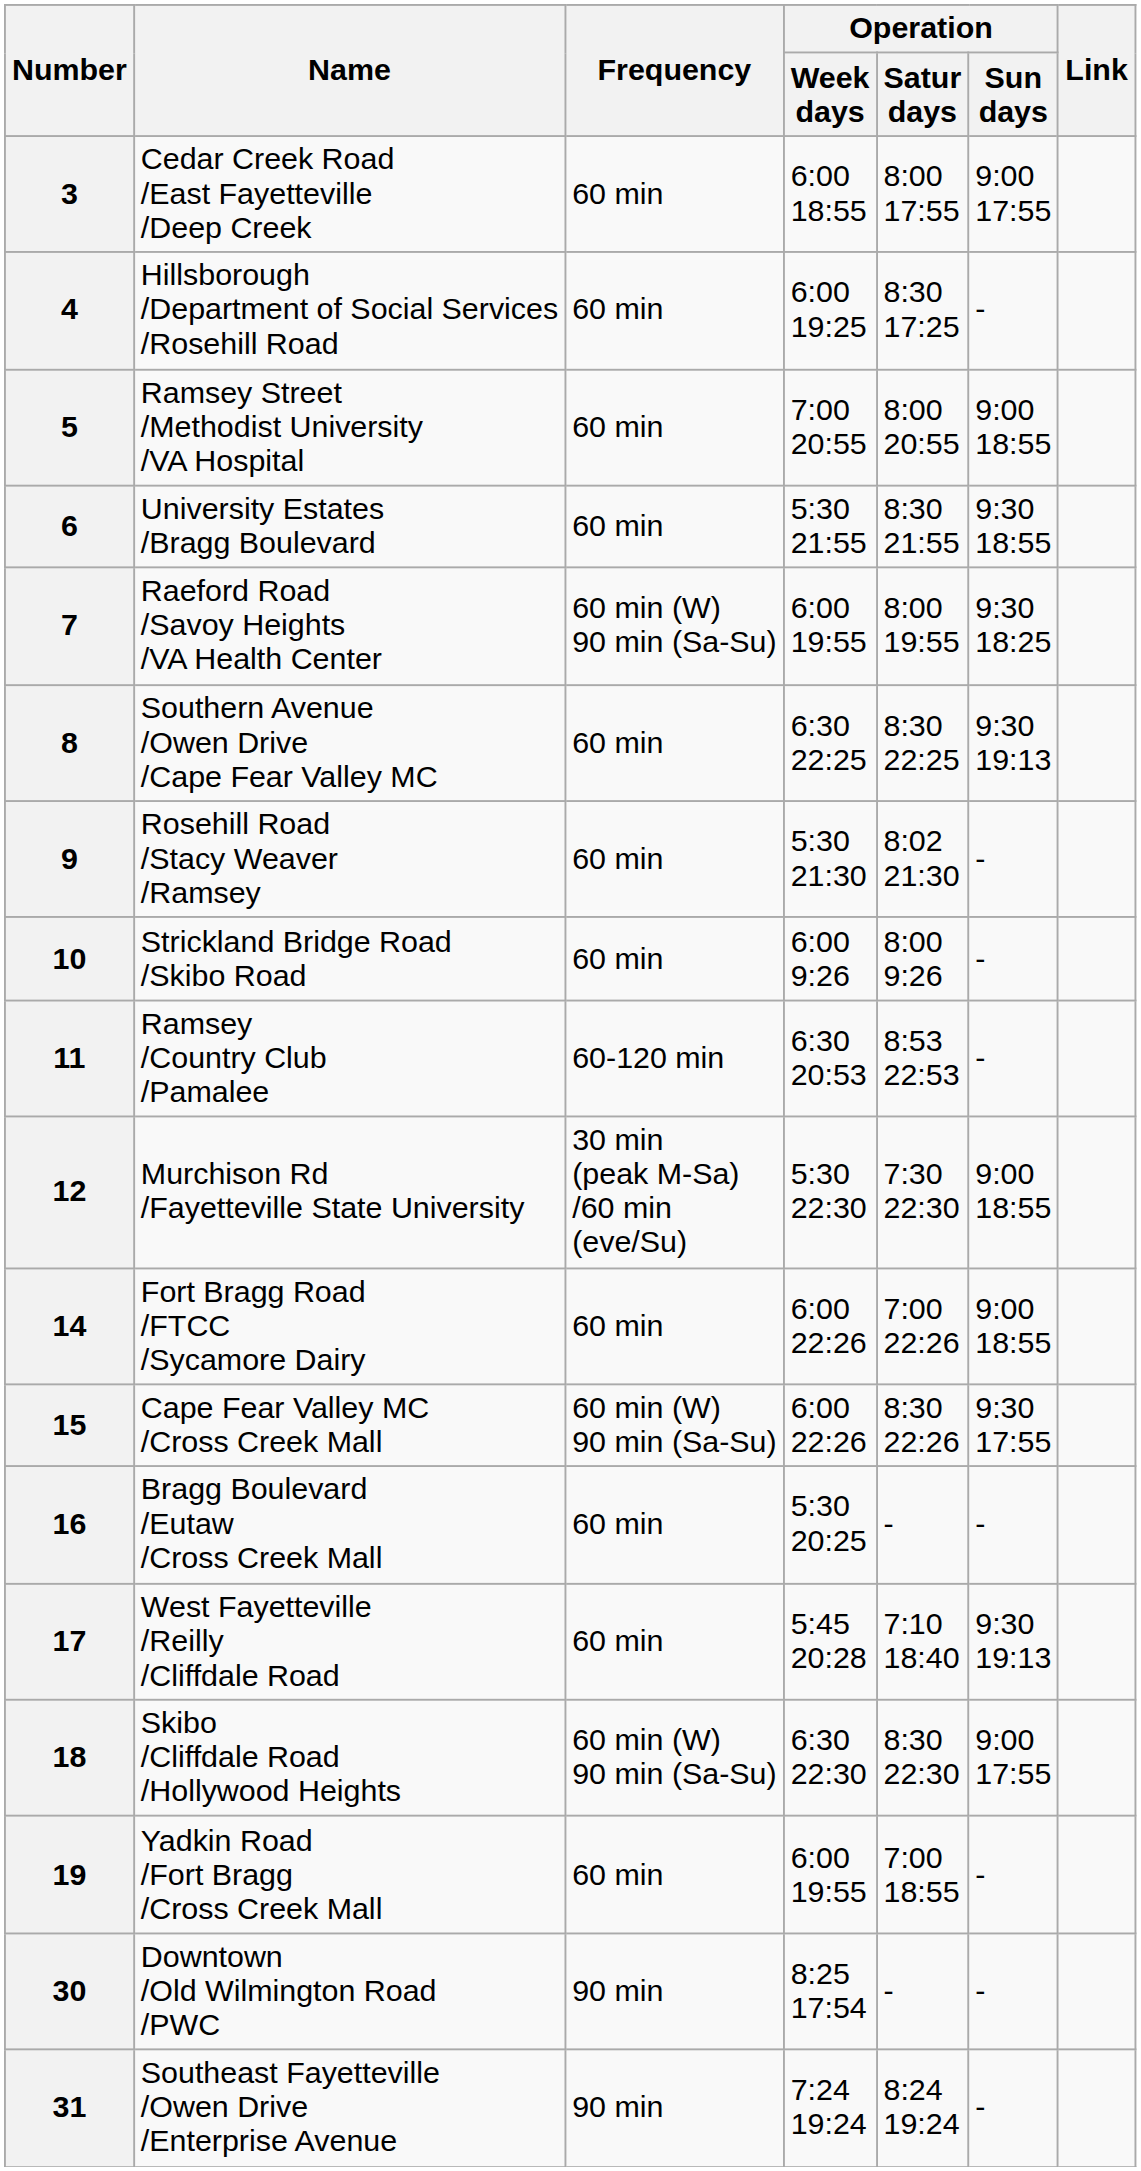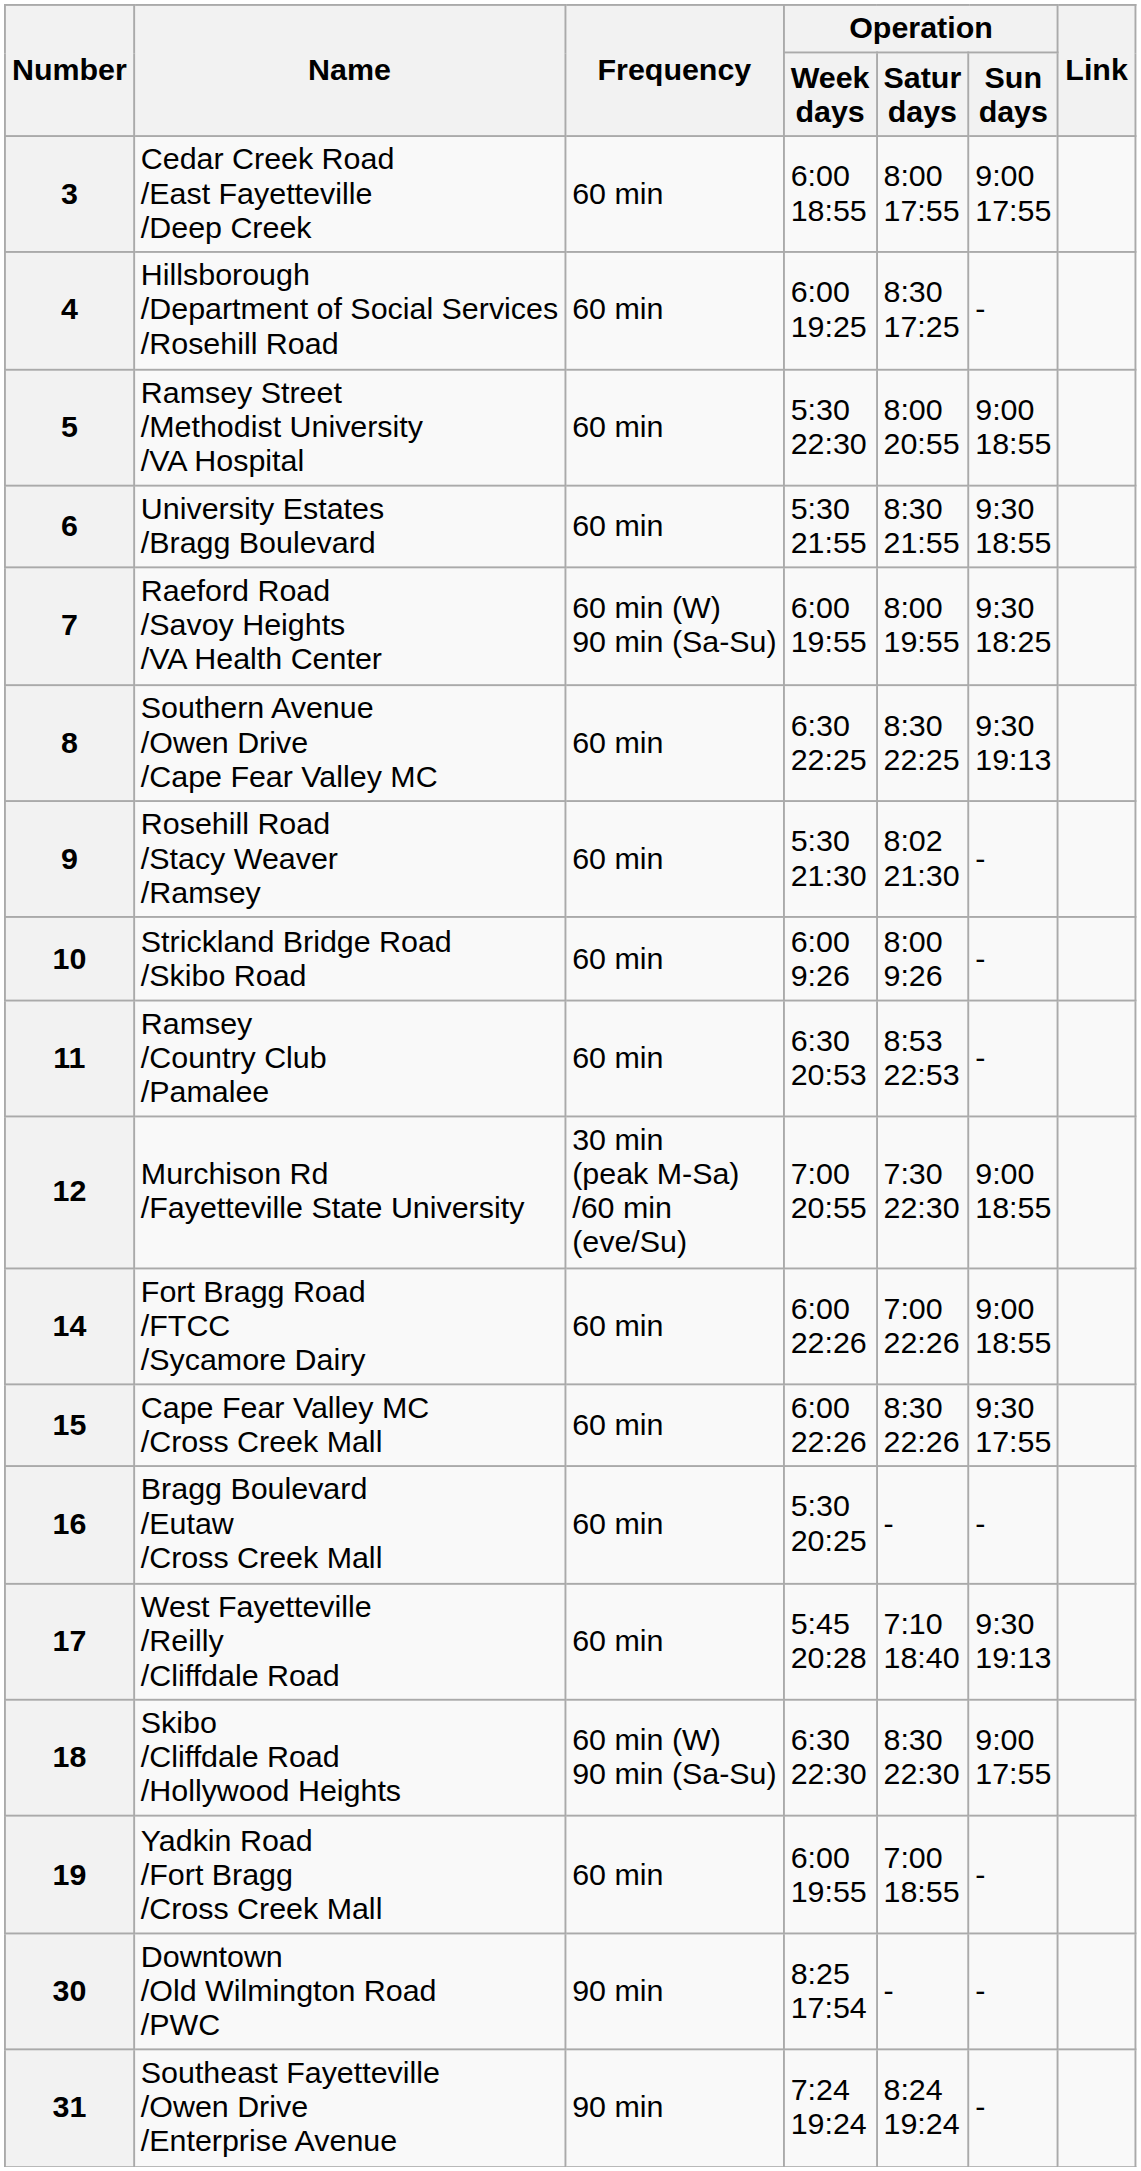 <table class="wikitable">
 <tr>
 <th rowspan=2>Number</th>
 <th rowspan=2>Name</th>
 <th rowspan=2>Frequency</th>
 <th colspan=3>Operation</th>
 <th rowspan=2>Link</th>
 </tr>
 <tr>
 <th>Week<br>days</th>
 <th>Satur<br>days</th>
 <th>Sun<br>days</th>
 </tr>
 <tr>
 <th>3</th>
 <td>Cedar Creek Road<br>/East Fayetteville<br>/Deep Creek</td>
 <td>60 min</td>
 <td>6:00<br>18:55</td>
 <td>8:00<br>17:55</td>
 <td>9:00<br>17:55</td>
 <td></td>
 </tr>
 <tr>
 <th>4</th>
 <td>Hillsborough<br>/Department of Social Services<br>/Rosehill Road</td>
 <td>60 min</td>
 <td>6:00<br>19:25</td>
 <td>8:30<br>17:25</td>
 <td>-</td>
 <td></td>
 </tr>
 <tr>
 <th>5</th>
 <td>Ramsey Street<br>/Methodist University<br>/VA Hospital</td>
 <td>60 min</td>
-<td>7:00<br>20:55</td>
+<td>5:30<br>22:30</td>
 <td>8:00<br>20:55</td>
 <td>9:00<br>18:55</td>
 <td></td>
 </tr>
 <tr>
 <th>6</th>
 <td>University Estates<br>/Bragg Boulevard</td>
 <td>60 min</td>
 <td>5:30<br>21:55</td>
 <td>8:30<br>21:55</td>
 <td>9:30<br>18:55</td>
 <td></td>
 </tr>
 <tr>
 <th>7</th>
 <td>Raeford Road<br>/Savoy Heights<br>/VA Health Center</td>
 <td>60 min (W)<br>90 min (Sa-Su)</td>
 <td>6:00<br>19:55</td>
 <td>8:00<br>19:55</td>
 <td>9:30<br>18:25</td>
 <td></td>
 </tr>
 <tr>
 <th>8</th>
 <td>Southern Avenue<br>/Owen Drive<br>/Cape Fear Valley MC</td>
 <td>60 min</td>
 <td>6:30<br>22:25</td>
 <td>8:30<br>22:25</td>
 <td>9:30<br>19:13</td>
 <td></td>
 </tr>
 <tr>
 <th>9</th>
 <td>Rosehill Road<br>/Stacy Weaver<br>/Ramsey</td>
 <td>60 min</td>
 <td>5:30<br>21:30</td>
 <td>8:02<br>21:30</td>
 <td>-</td>
 <td></td>
 </tr>
 <tr>
 <th>10</th>
 <td>Strickland Bridge Road<br>/Skibo Road</td>
 <td>60 min</td>
 <td>6:00<br>9:26</td>
 <td>8:00<br>9:26</td>
 <td>-</td>
 <td></td>
 </tr>
 <tr>
 <th>11</th>
 <td>Ramsey<br>/Country Club<br>/Pamalee</td>
-<td>60-120 min</td>
+<td>60 min</td>
 <td>6:30<br>20:53</td>
 <td>8:53<br>22:53</td>
 <td>-</td>
 <td></td>
 </tr>
 <tr>
 <th>12</th>
 <td>Murchison Rd<br>/Fayetteville State University</td>
 <td>30 min<br>(peak M-Sa)<br>/60 min<br>(eve/Su)</td>
-<td>5:30<br>22:30</td>
+<td>7:00<br>20:55</td>
 <td>7:30<br>22:30</td>
 <td>9:00<br>18:55</td>
 <td></td>
 </tr>
 <tr>
 <th>14</th>
 <td>Fort Bragg Road<br>/FTCC<br>/Sycamore Dairy</td>
 <td>60 min</td>
 <td>6:00<br>22:26</td>
 <td>7:00<br>22:26</td>
 <td>9:00<br>18:55</td>
 <td></td>
 </tr>
 <tr>
 <th>15</th>
 <td>Cape Fear Valley MC<br>/Cross Creek Mall</td>
-<td>60 min (W)<br>90 min (Sa-Su)</td>
+<td>60 min</td>
 <td>6:00<br>22:26</td>
 <td>8:30<br>22:26</td>
 <td>9:30<br>17:55</td>
 <td></td>
 </tr>
 <tr>
 <th>16</th>
 <td>Bragg Boulevard<br>/Eutaw<br>/Cross Creek Mall</td>
 <td>60 min</td>
 <td>5:30<br>20:25</td>
 <td>-</td>
 <td>-</td>
 <td></td>
 </tr>
 <tr>
 <th>17</th>
 <td>West Fayetteville<br>/Reilly<br>/Cliffdale Road</td>
 <td>60 min</td>
 <td>5:45<br>20:28</td>
 <td>7:10<br>18:40</td>
 <td>9:30<br>19:13</td>
 <td></td>
 </tr>
 <tr>
 <th>18</th>
 <td>Skibo<br>/Cliffdale Road<br>/Hollywood Heights</td>
 <td>60 min (W)<br>90 min (Sa-Su)</td>
 <td>6:30<br>22:30</td>
 <td>8:30<br>22:30</td>
 <td>9:00<br>17:55</td>
 <td></td>
 </tr>
 <tr>
 <th>19</th>
 <td>Yadkin Road<br>/Fort Bragg<br>/Cross Creek Mall</td>
 <td>60 min</td>
 <td>6:00<br>19:55</td>
 <td>7:00<br>18:55</td>
 <td>-</td>
 <td></td>
 </tr>
 <tr>
 <th>30</th>
 <td>Downtown<br>/Old Wilmington Road<br>/PWC</td>
 <td>90 min</td>
 <td>8:25<br>17:54</td>
 <td>-</td>
 <td>-</td>
 <td></td>
 </tr>
 <tr>
 <th>31</th>
 <td>Southeast Fayetteville<br>/Owen Drive<br>/Enterprise Avenue</td>
 <td>90 min</td>
 <td>7:24<br>19:24</td>
 <td>8:24<br>19:24</td>
 <td>-</td>
 <td></td>
 </tr>
 </table>
